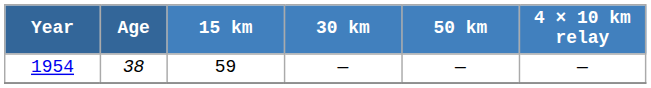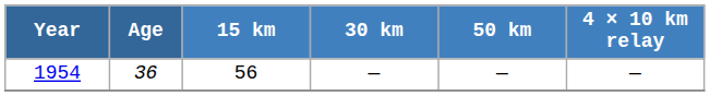 <table class="wikitable" style="font-size:95%; text-align:center; border:grey solid 1px; border-collapse:collapse; background:#ffffff;">
 <tr>
 <th style="background-color:#369; color:white; width:60px;"> Year </th>
 <th style="background-color:#369; color:white; width:40px;"> Age </th>
 <th style="background-color:#4180be; color:white; width:75px;"> 15 km </th>
 <th style="background-color:#4180be; color:white; width:75px;"> 30 km </th>
 <th style="background-color:#4180be; color:white; width:75px;"> 50 km </th>
 <th style="background-color:#4180be; color:white; width:75px;"> 4 × 10 km <br> relay </th>
 </tr>
 <tr>
 <td><a href='#'>1954</a></td>
-<td><em>38</em></td>
-<td>59</td>
+<td><em>36</em></td>
+<td>56</td>
 <td>—</td>
 <td>—</td>
 <td>—</td>
 </tr>
 <tr>
 </tr>
 </table>
